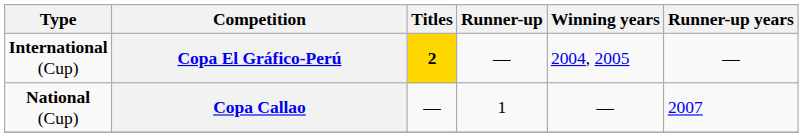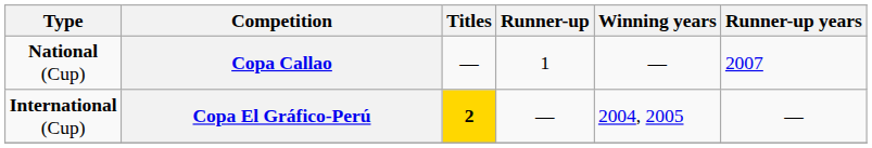 <table class="wikitable plainrowheaders" style="font-size:95%; text-align:center;">
 <tr>
 <th>Type</th>
 <th width=250px>Competition</th>
 <th>Titles</th>
 <th>Runner-up</th>
 <th>Winning years</th>
 <th>Runner-up years</th>
 </tr>
 <tr>
+<td rowspan=1><strong>National</strong><br>(Cup)</td>
+<th scope=col><a href='#'>Copa Callao</a></th>
+<td style="text-align:center;">—</td>
+<td>1</td>
+<td style="text-align:center;">—</td>
+<td align="left"><a href='#'>2007</a></td>
+</tr>
+<tr>
 <td rowspan=1><strong>International</strong><br>(Cup)</td>
 <th scope=col><a href='#'>Copa El Gráfico-Perú</a></th>
 <td bgcolor="gold"><strong>2</strong></td>
 <td style="text-align:center;">—</td>
 <td align="left"><a href='#'>2004</a>, <a href='#'>2005</a></td>
 <td style="text-align:center;">—</td>
 </tr>
 <tr>
-<td rowspan=1><strong>National</strong><br>(Cup)</td>
-<th scope=col><a href='#'>Copa Callao</a></th>
-<td style="text-align:center;">—</td>
-<td>1</td>
-<td style="text-align:center;">—</td>
-<td align="left"><a href='#'>2007</a></td>
-</tr>
-<tr>
 </tr>
 </table>
